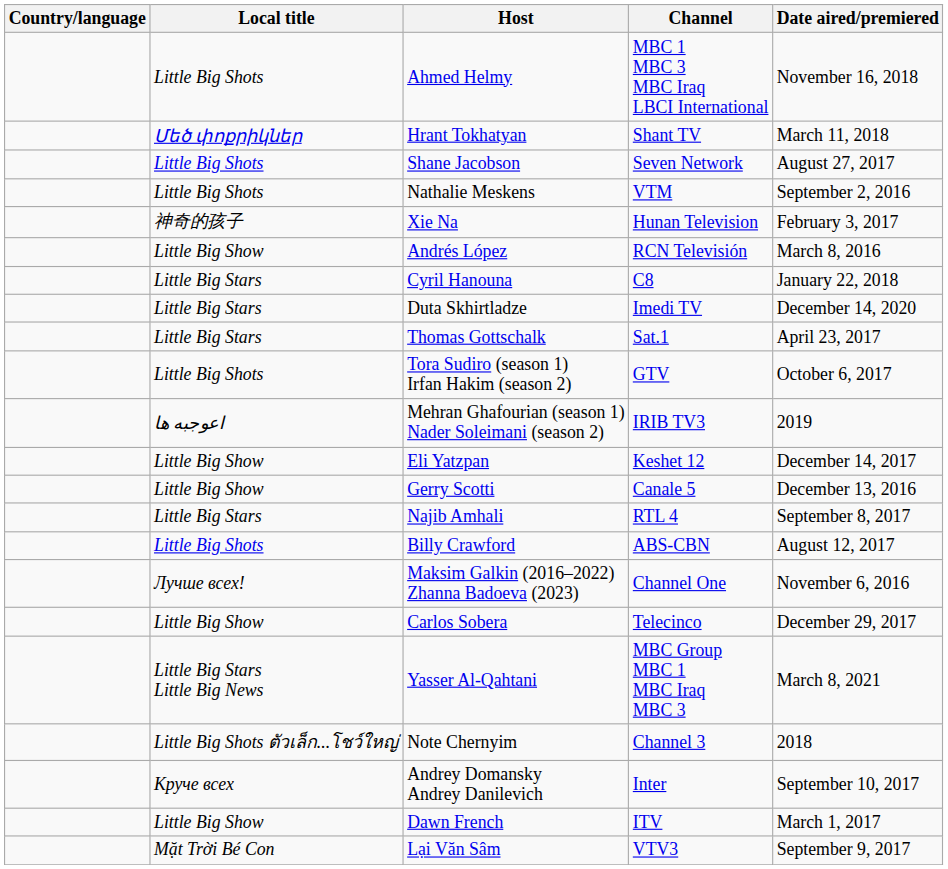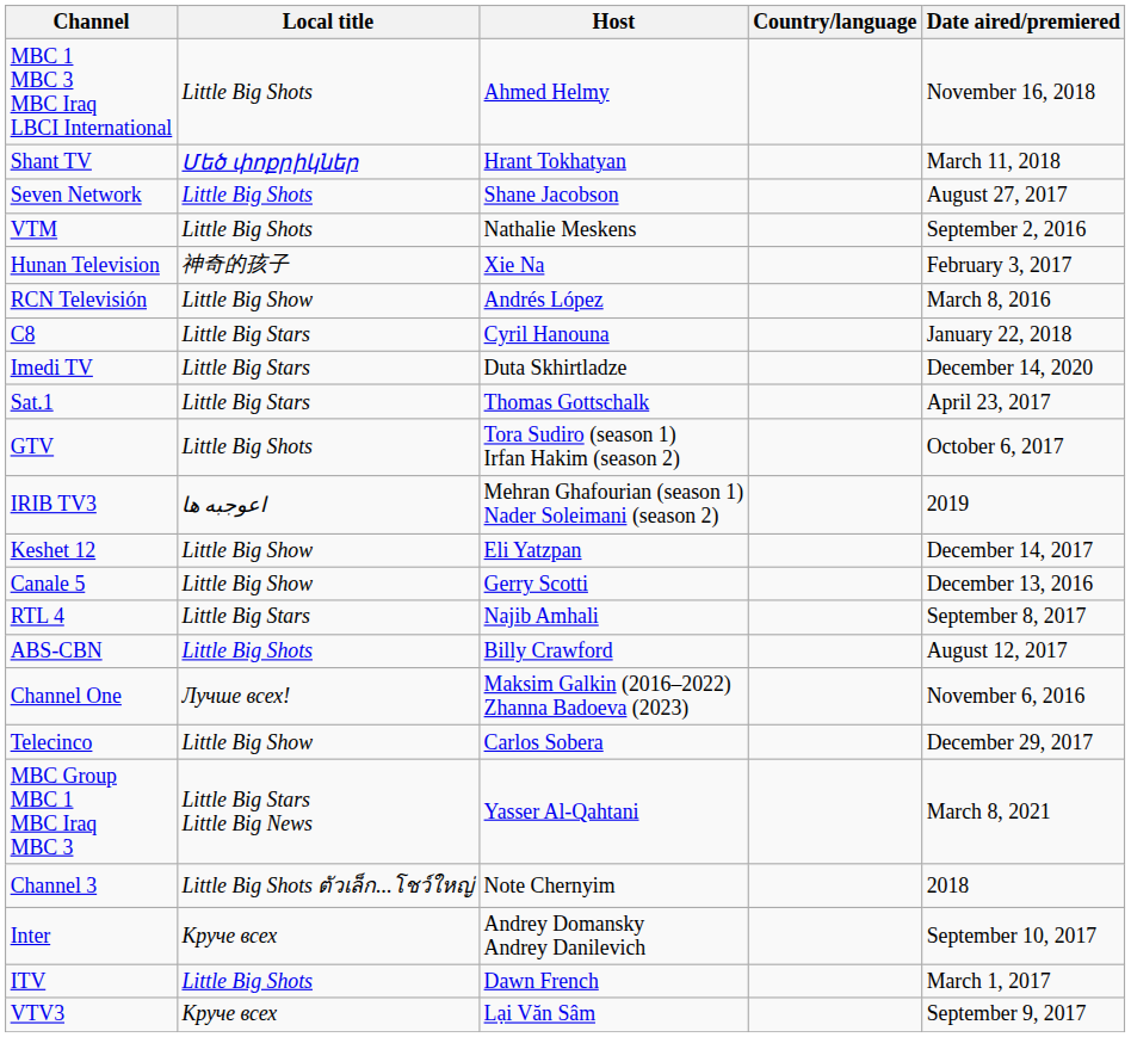 <table class="wikitable">
 <tr>
-<th>Country/language</th>
+<th>Channel</th>
 <th>Local title</th>
 <th>Host</th>
-<th>Channel</th>
+<th>Country/language</th>
 <th>Date aired/premiered</th>
 </tr>
 <tr>
-<td></td>
+<td><a href='#'>MBC 1</a><br><a href='#'>MBC 3</a><br><a href='#'>MBC Iraq</a><br><a href='#'>LBCI International</a></td>
 <td><em>Little Big Shots</em></td>
 <td><a href='#'>Ahmed Helmy</a></td>
-<td><a href='#'>MBC 1</a><br><a href='#'>MBC 3</a><br><a href='#'>MBC Iraq</a><br><a href='#'>LBCI International</a></td>
+<td></td>
 <td>November 16, 2018</td>
 </tr>
 <tr>
-<td></td>
+<td><a href='#'>Shant TV</a></td>
 <td><em><a href='#'>Մեծ փոքրիկներ</a></em></td>
 <td><a href='#'>Hrant Tokhatyan</a></td>
-<td><a href='#'>Shant TV</a></td>
+<td></td>
 <td>March 11, 2018</td>
 </tr>
 <tr>
-<td></td>
+<td><a href='#'>Seven Network</a></td>
 <td><em><a href='#'>Little Big Shots</a></em></td>
 <td><a href='#'>Shane Jacobson</a></td>
-<td><a href='#'>Seven Network</a></td>
+<td></td>
 <td>August 27, 2017</td>
 </tr>
 <tr>
-<td></td>
+<td><a href='#'>VTM</a></td>
 <td><em>Little Big Shots</em></td>
 <td>Nathalie Meskens</td>
-<td><a href='#'>VTM</a></td>
+<td></td>
 <td>September 2, 2016</td>
 </tr>
 <tr>
-<td></td>
+<td><a href='#'>Hunan Television</a></td>
 <td><em>神奇的孩子</em></td>
 <td><a href='#'>Xie Na</a></td>
-<td><a href='#'>Hunan Television</a></td>
+<td></td>
 <td>February 3, 2017</td>
 </tr>
 <tr>
-<td></td>
+<td><a href='#'>RCN Televisión</a></td>
 <td><em>Little Big Show</em></td>
 <td><a href='#'>Andrés López</a></td>
-<td><a href='#'>RCN Televisión</a></td>
+<td></td>
 <td>March 8, 2016</td>
 </tr>
 <tr>
-<td></td>
+<td><a href='#'>C8</a></td>
 <td><em>Little Big Stars</em></td>
 <td><a href='#'>Cyril Hanouna</a></td>
-<td><a href='#'>C8</a></td>
+<td></td>
 <td>January 22, 2018</td>
 </tr>
 <tr>
-<td></td>
+<td><a href='#'>Imedi TV</a></td>
 <td><em>Little Big Stars</em></td>
 <td>Duta Skhirtladze</td>
-<td><a href='#'>Imedi TV</a></td>
+<td></td>
 <td>December 14, 2020</td>
 </tr>
 <tr>
-<td></td>
+<td><a href='#'>Sat.1</a></td>
 <td><em>Little Big Stars</em></td>
 <td><a href='#'>Thomas Gottschalk</a></td>
-<td><a href='#'>Sat.1</a></td>
+<td></td>
 <td>April 23, 2017</td>
 </tr>
 <tr>
-<td></td>
+<td><a href='#'>GTV</a></td>
 <td><em>Little Big Shots</em></td>
 <td><a href='#'>Tora Sudiro</a> (season 1)<br>Irfan Hakim (season 2)</td>
-<td><a href='#'>GTV</a></td>
+<td></td>
 <td>October 6, 2017</td>
 </tr>
 <tr>
-<td></td>
+<td><a href='#'>IRIB TV3</a></td>
 <td><em>اعوجبه ها</em></td>
 <td>Mehran Ghafourian (season 1)<br><a href='#'>Nader Soleimani</a> (season 2)</td>
-<td><a href='#'>IRIB TV3</a></td>
+<td></td>
 <td>2019</td>
 </tr>
 <tr>
-<td></td>
+<td><a href='#'>Keshet 12</a></td>
 <td><em>Little Big Show</em></td>
 <td><a href='#'>Eli Yatzpan</a></td>
-<td><a href='#'>Keshet 12</a></td>
+<td></td>
 <td>December 14, 2017</td>
 </tr>
 <tr>
-<td></td>
+<td><a href='#'>Canale 5</a></td>
 <td><em>Little Big Show</em></td>
 <td><a href='#'>Gerry Scotti</a></td>
-<td><a href='#'>Canale 5</a></td>
+<td></td>
 <td>December 13, 2016</td>
 </tr>
 <tr>
-<td></td>
+<td><a href='#'>RTL 4</a></td>
 <td><em>Little Big Stars</em></td>
 <td><a href='#'>Najib Amhali</a></td>
-<td><a href='#'>RTL 4</a></td>
+<td></td>
 <td>September 8, 2017</td>
 </tr>
 <tr>
-<td></td>
+<td><a href='#'>ABS-CBN</a></td>
 <td><em><a href='#'>Little Big Shots</a></em></td>
 <td><a href='#'>Billy Crawford</a></td>
-<td><a href='#'>ABS-CBN</a></td>
+<td></td>
 <td>August 12, 2017</td>
 </tr>
 <tr>
-<td></td>
+<td><a href='#'>Channel One</a></td>
 <td><em>Лучше всех!</em></td>
 <td><a href='#'>Maksim Galkin</a> (2016–2022)<br><a href='#'>Zhanna Badoeva</a> (2023)</td>
-<td><a href='#'>Channel One</a></td>
+<td></td>
 <td>November 6, 2016</td>
 </tr>
 <tr>
-<td></td>
+<td><a href='#'>Telecinco</a></td>
 <td><em>Little Big Show</em></td>
 <td><a href='#'>Carlos Sobera</a></td>
-<td><a href='#'>Telecinco</a></td>
+<td></td>
 <td>December 29, 2017</td>
 </tr>
 <tr>
-<td></td>
+<td><a href='#'>MBC Group</a><br><a href='#'>MBC 1</a><br><a href='#'>MBC Iraq</a><br><a href='#'>MBC 3</a></td>
 <td><em>Little Big Stars</em><br><em>Little Big News</em></td>
 <td><a href='#'>Yasser Al-Qahtani</a></td>
-<td><a href='#'>MBC Group</a><br><a href='#'>MBC 1</a><br><a href='#'>MBC Iraq</a><br><a href='#'>MBC 3</a></td>
+<td></td>
 <td>March 8, 2021</td>
 </tr>
 <tr>
-<td></td>
+<td><a href='#'>Channel 3</a></td>
 <td><em>Little Big Shots ตัวเล็ก...โชว์ใหญ่</em></td>
 <td>Note Chernyim</td>
-<td><a href='#'>Channel 3</a></td>
+<td></td>
 <td>2018</td>
 </tr>
 <tr>
-<td></td>
+<td><a href='#'>Inter</a></td>
 <td><em>Круче всех</em></td>
 <td>Andrey Domansky<br>Andrey Danilevich</td>
-<td><a href='#'>Inter</a></td>
+<td></td>
 <td>September 10, 2017</td>
 </tr>
 <tr>
+<td><a href='#'>ITV</a></td>
+<td><em><a href='#'>Little Big Shots</a></em></td>
+<td><a href='#'>Dawn French</a></td>
 <td></td>
-<td><em>Little Big Show</em></td>
-<td><a href='#'>Dawn French</a></td>
-<td><a href='#'>ITV</a></td>
 <td>March 1, 2017</td>
 </tr>
 <tr>
+<td><a href='#'>VTV3</a></td>
+<td><em>Круче всех</em></td>
+<td><a href='#'>Lại Văn Sâm</a></td>
 <td></td>
-<td><em>Mặt Trời Bé Con</em></td>
-<td><a href='#'>Lại Văn Sâm</a></td>
-<td><a href='#'>VTV3</a></td>
 <td>September 9, 2017</td>
 </tr>
 </table>
